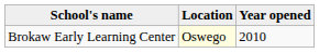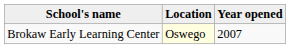 <table class="wikitable">
 <tr>
 <th style="background:#efefef;">School's name</th>
 <th style="background:#efefef;">Location</th>
 <th style="background:#efefef;">Year opened</th>
 </tr>
 <tr>
 <td>Brokaw Early Learning Center</td>
 <td style="background: lightyellow;">Oswego</td>
-<td>2010</td>
+<td>2007</td>
 </tr>
 </table>
